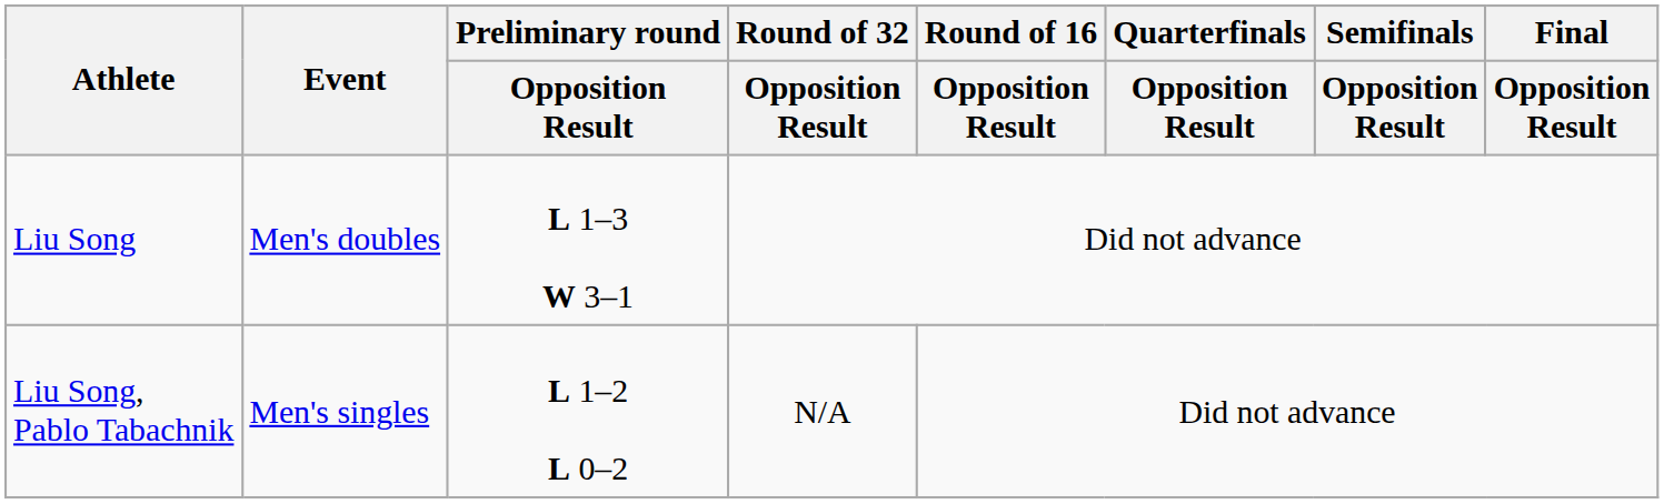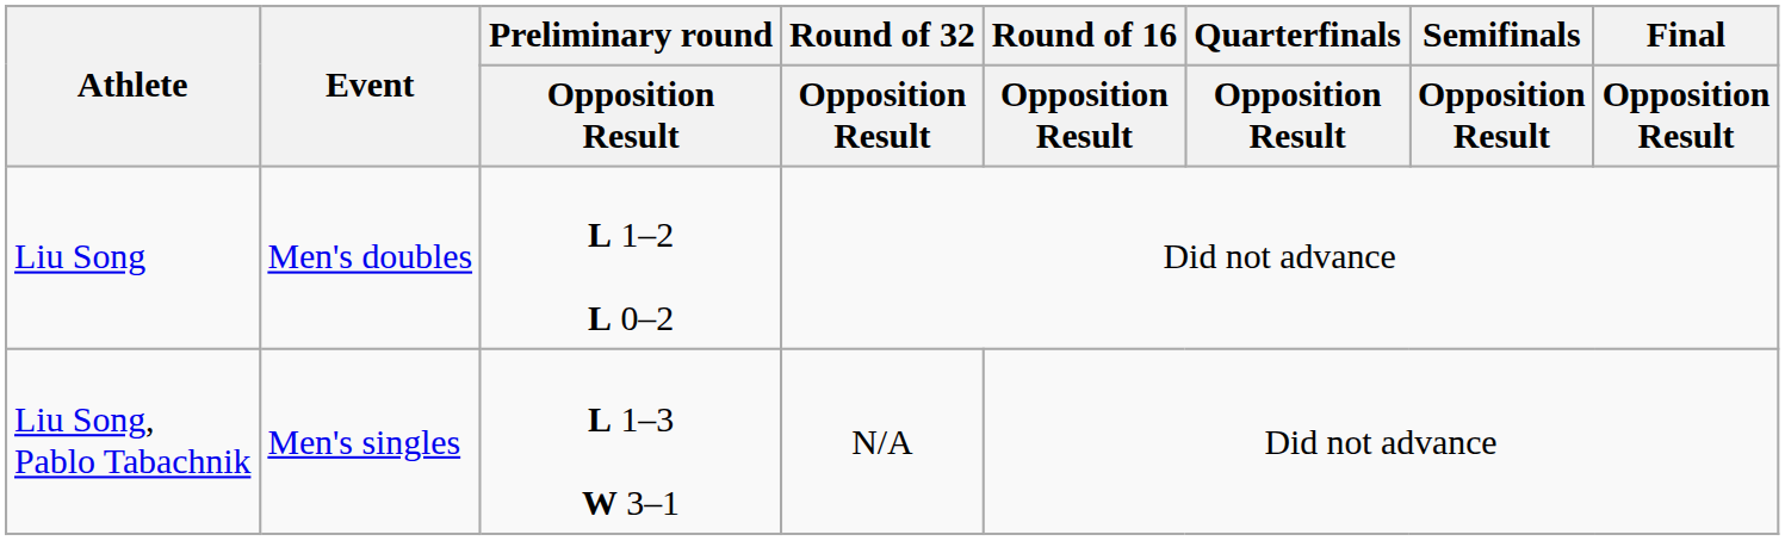 <table class="wikitable" style="font-size:90%">
 <tr>
 <th rowspan="2">Athlete</th>
 <th rowspan="2">Event</th>
 <th>Preliminary round</th>
 <th>Round of 32</th>
 <th>Round of 16</th>
 <th>Quarterfinals</th>
 <th>Semifinals</th>
 <th>Final</th>
 </tr>
 <tr>
 <th>Opposition<br>Result</th>
 <th>Opposition<br>Result</th>
 <th>Opposition<br>Result</th>
 <th>Opposition<br>Result</th>
 <th>Opposition<br>Result</th>
 <th>Opposition<br>Result</th>
 </tr>
 <tr>
 <td><a href='#'>Liu Song</a></td>
 <td><a href='#'>Men's doubles</a></td>
-<td style="text-align:center;"><br> <strong>L</strong> 1–3<br><br><strong>W</strong> 3–1</td>
+<td style="text-align:center;"><br> <strong>L</strong> 1–2<br><br> <strong>L</strong> 0–2</td>
 <td style="text-align:center;" colspan="5">Did not advance</td>
 </tr>
 <tr>
 <td><a href='#'>Liu Song</a>, <br> <a href='#'>Pablo Tabachnik</a></td>
 <td><a href='#'>Men's singles</a></td>
-<td style="text-align:center;"><br> <strong>L</strong> 1–2<br><br> <strong>L</strong> 0–2</td>
+<td style="text-align:center;"><br> <strong>L</strong> 1–3<br><br><strong>W</strong> 3–1</td>
 <td style="text-align:center;">N/A</td>
 <td style="text-align:center;" colspan="5">Did not advance</td>
 </tr>
 </table>
